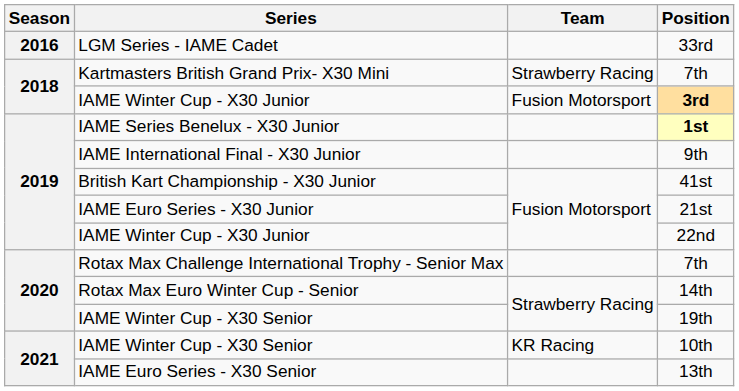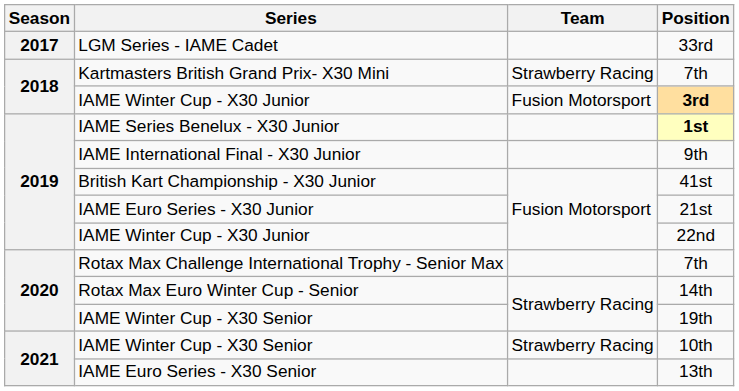 <table class="wikitable" style="font-size: 85%; text-align:center">
 <tr>
 <th>Season</th>
 <th>Series</th>
 <th>Team</th>
 <th>Position</th>
 </tr>
 <tr>
-<th>2016</th>
+<th>2017</th>
 <td align="left">LGM Series - IAME Cadet</td>
 <td align="left"></td>
 <td>33rd</td>
 </tr>
 <tr>
 <th rowspan="2">2018</th>
 <td align="left">Kartmasters British Grand Prix- X30 Mini</td>
 <td align="left">Strawberry Racing</td>
 <td>7th</td>
 </tr>
 <tr>
 <td align="left">IAME Winter Cup - X30 Junior</td>
 <td align="left">Fusion Motorsport</td>
 <td style="background:#FFDF9F;"><strong>3rd</strong></td>
 </tr>
 <tr>
 <th rowspan="5">2019</th>
 <td align="left">IAME Series Benelux - X30 Junior</td>
 <td align="left"></td>
 <td style="background:#FFFFBF;"><strong>1st</strong></td>
 </tr>
 <tr>
 <td align="left">IAME International Final - X30 Junior</td>
 <td align="left"></td>
 <td>9th</td>
 </tr>
 <tr>
 <td align="left">British Kart Championship - X30 Junior</td>
 <td rowspan="3" align="left">Fusion Motorsport</td>
 <td>41st</td>
 </tr>
 <tr>
 <td align="left">IAME Euro Series - X30 Junior</td>
 <td>21st</td>
 </tr>
 <tr>
 <td align="left">IAME Winter Cup - X30 Junior</td>
 <td>22nd</td>
 </tr>
 <tr>
 <th rowspan="3">2020</th>
 <td align="left">Rotax Max Challenge International Trophy - Senior Max</td>
 <td align="left"></td>
 <td>7th</td>
 </tr>
 <tr>
 <td align="left">Rotax Max Euro Winter Cup - Senior</td>
 <td rowspan="2" align="left">Strawberry Racing</td>
 <td>14th</td>
 </tr>
 <tr>
 <td align="left">IAME Winter Cup - X30 Senior</td>
 <td>19th</td>
 </tr>
 <tr>
 <th rowspan="2">2021</th>
 <td align="left">IAME Winter Cup - X30 Senior</td>
-<td align="left">KR Racing</td>
+<td align="left">Strawberry Racing</td>
 <td>10th</td>
 </tr>
 <tr>
 <td align="left">IAME Euro Series - X30 Senior</td>
 <td align="left"></td>
 <td>13th</td>
 </tr>
 </table>
